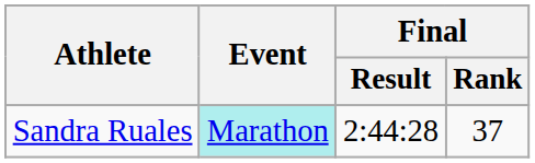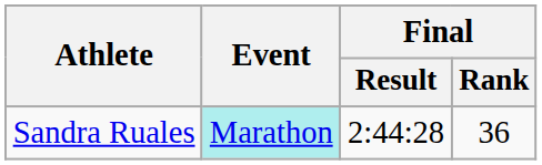 <table class=wikitable style="font-size:90%">
 <tr>
 <th rowspan="2">Athlete</th>
 <th rowspan="2">Event</th>
 <th colspan="2">Final</th>
 </tr>
 <tr style="font-size:95%">
 <th>Result</th>
 <th>Rank</th>
 </tr>
 <tr align=center>
 <td align=left><a href='#'>Sandra Ruales</a></td>
 <td align=left style="background: paleturquoise;"><a href='#'>Marathon</a></td>
 <td>2:44:28</td>
-<td>37</td>
+<td>36</td>
 </tr>
 </table>
